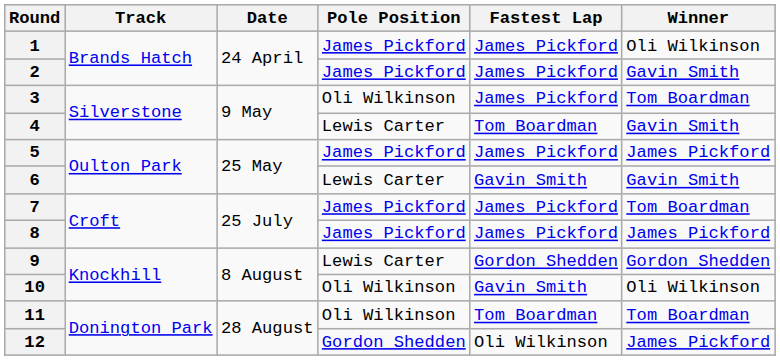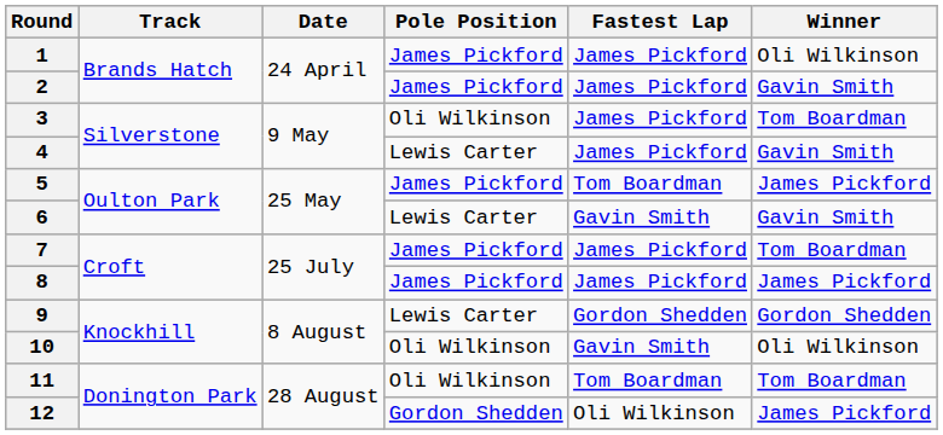 <table class="wikitable" style="font-size: 85%">
 <tr>
 <th>Round</th>
 <th>Track</th>
 <th>Date</th>
 <th>Pole Position</th>
 <th>Fastest Lap</th>
 <th>Winner</th>
 </tr>
 <tr>
 <th>1</th>
 <td rowspan=2><a href='#'>Brands Hatch</a></td>
 <td rowspan=2>24 April</td>
 <td> <a href='#'>James Pickford</a></td>
 <td> <a href='#'>James Pickford</a></td>
 <td> Oli Wilkinson</td>
 </tr>
 <tr>
 <th>2</th>
 <td> <a href='#'>James Pickford</a></td>
 <td> <a href='#'>James Pickford</a></td>
 <td> <a href='#'>Gavin Smith</a></td>
 </tr>
 <tr>
 <th>3</th>
 <td rowspan=2><a href='#'>Silverstone</a></td>
 <td rowspan=2>9 May</td>
 <td> Oli Wilkinson</td>
 <td> <a href='#'>James Pickford</a></td>
 <td> <a href='#'>Tom Boardman</a></td>
 </tr>
 <tr>
 <th>4</th>
 <td> Lewis Carter</td>
-<td> <a href='#'>Tom Boardman</a></td>
+<td> <a href='#'>James Pickford</a></td>
 <td> <a href='#'>Gavin Smith</a></td>
 </tr>
 <tr>
 <th>5</th>
 <td rowspan=2><a href='#'>Oulton Park</a></td>
 <td rowspan=2>25 May</td>
 <td> <a href='#'>James Pickford</a></td>
-<td> <a href='#'>James Pickford</a></td>
+<td> <a href='#'>Tom Boardman</a></td>
 <td> <a href='#'>James Pickford</a></td>
 </tr>
 <tr>
 <th>6</th>
 <td> Lewis Carter</td>
 <td> <a href='#'>Gavin Smith</a></td>
 <td> <a href='#'>Gavin Smith</a></td>
 </tr>
 <tr>
 <th>7</th>
 <td rowspan=2><a href='#'>Croft</a></td>
 <td rowspan=2>25 July</td>
 <td> <a href='#'>James Pickford</a></td>
 <td> <a href='#'>James Pickford</a></td>
 <td> <a href='#'>Tom Boardman</a></td>
 </tr>
 <tr>
 <th>8</th>
 <td> <a href='#'>James Pickford</a></td>
 <td> <a href='#'>James Pickford</a></td>
 <td> <a href='#'>James Pickford</a></td>
 </tr>
 <tr>
 <th>9</th>
 <td rowspan=2><a href='#'>Knockhill</a></td>
 <td rowspan=2>8 August</td>
 <td> Lewis Carter</td>
 <td> <a href='#'>Gordon Shedden</a></td>
 <td> <a href='#'>Gordon Shedden</a></td>
 </tr>
 <tr>
 <th>10</th>
 <td> Oli Wilkinson</td>
 <td> <a href='#'>Gavin Smith</a></td>
 <td> Oli Wilkinson</td>
 </tr>
 <tr>
 <th>11</th>
 <td rowspan=2><a href='#'>Donington Park</a></td>
 <td rowspan=2>28 August</td>
 <td> Oli Wilkinson</td>
 <td> <a href='#'>Tom Boardman</a></td>
 <td> <a href='#'>Tom Boardman</a></td>
 </tr>
 <tr>
 <th>12</th>
 <td> <a href='#'>Gordon Shedden</a></td>
 <td> Oli Wilkinson</td>
 <td> <a href='#'>James Pickford</a></td>
 </tr>
 </table>
